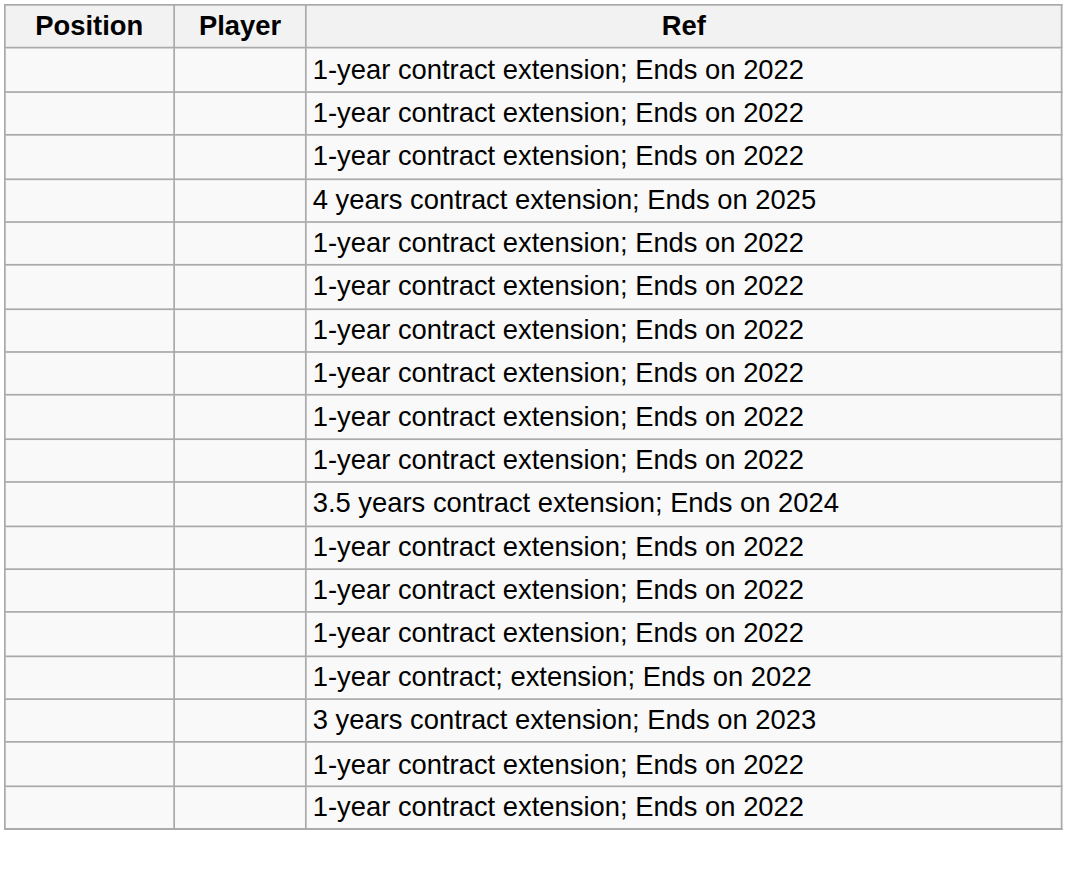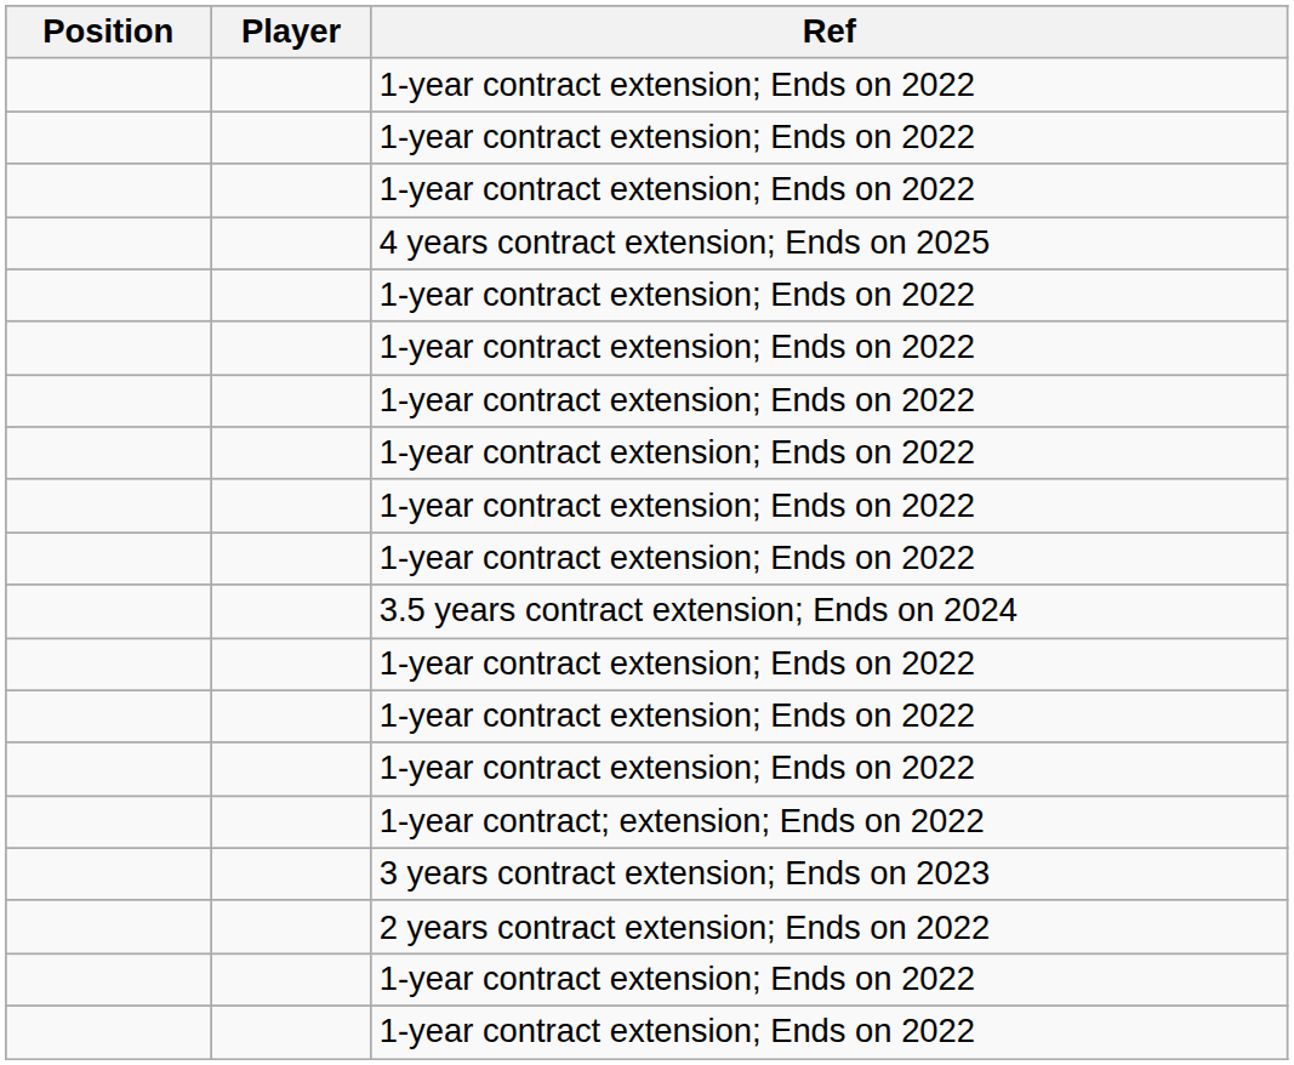 <table class="wikitable sortable" style="width:70%; text-align:center; font-size:100%; text-align:left;">
 <tr>
 <th>Position</th>
 <th>Player</th>
 <th>Ref</th>
 </tr>
 <tr>
 <td></td>
 <td></td>
 <td>1-year contract extension; Ends on 2022</td>
 </tr>
 <tr>
 <td></td>
 <td></td>
 <td>1-year contract extension; Ends on 2022</td>
 </tr>
 <tr>
 <td></td>
 <td></td>
 <td>1-year contract extension; Ends on 2022</td>
 </tr>
 <tr>
 <td></td>
 <td></td>
 <td>4 years contract extension; Ends on 2025</td>
 </tr>
 <tr>
 <td></td>
 <td></td>
 <td>1-year contract extension; Ends on 2022</td>
 </tr>
 <tr>
 <td></td>
 <td></td>
 <td>1-year contract extension; Ends on 2022</td>
 </tr>
 <tr>
 <td></td>
 <td></td>
 <td>1-year contract extension; Ends on 2022</td>
 </tr>
 <tr>
 <td></td>
 <td></td>
 <td>1-year contract extension; Ends on 2022</td>
 </tr>
 <tr>
 <td></td>
 <td></td>
 <td>1-year contract extension; Ends on 2022</td>
 </tr>
 <tr>
 <td></td>
 <td></td>
 <td>1-year contract extension; Ends on 2022</td>
 </tr>
 <tr>
 <td></td>
 <td></td>
 <td>3.5 years contract extension; Ends on 2024 </td>
 </tr>
 <tr>
 <td></td>
 <td></td>
 <td>1-year contract extension; Ends on 2022</td>
 </tr>
 <tr>
 <td></td>
 <td></td>
 <td>1-year contract extension; Ends on 2022</td>
 </tr>
 <tr>
 <td></td>
 <td></td>
 <td>1-year contract extension; Ends on 2022</td>
 </tr>
 <tr>
 <td></td>
 <td></td>
 <td>1-year contract; extension; Ends on 2022</td>
 </tr>
 <tr>
 <td></td>
 <td></td>
 <td>3 years contract extension; Ends on 2023 </td>
 </tr>
 <tr>
 <td></td>
 <td></td>
+<td>2 years contract extension; Ends on 2022 </td>
+</tr>
+<tr>
+<td></td>
+<td></td>
 <td>1-year contract extension; Ends on 2022</td>
 </tr>
 <tr>
 <td></td>
 <td></td>
 <td>1-year contract extension; Ends on 2022</td>
 </tr>
 <tr>
 </tr>
 </table>
